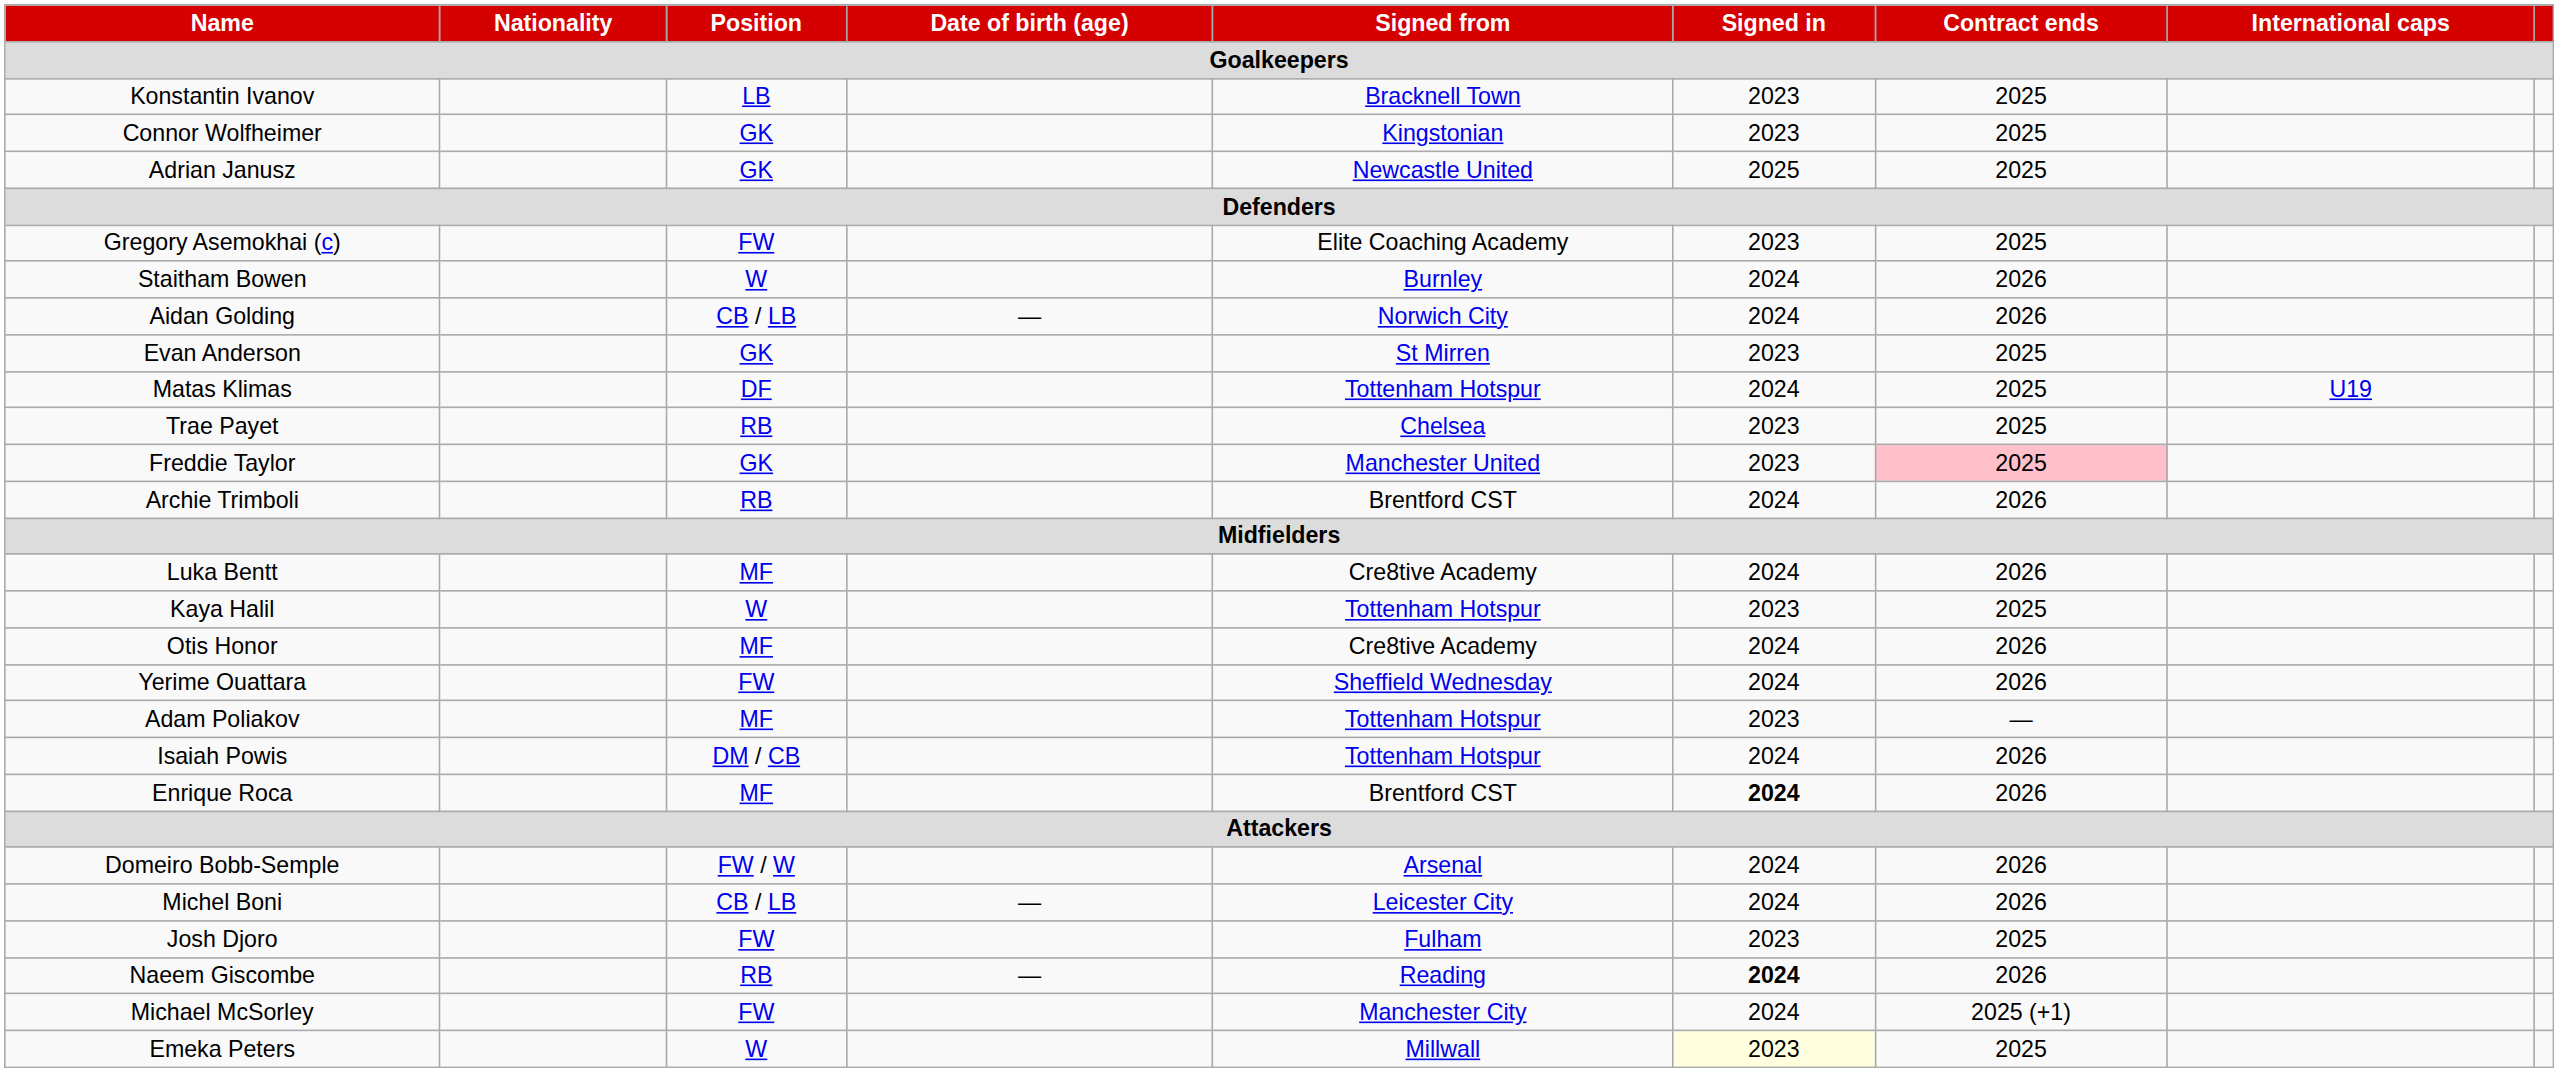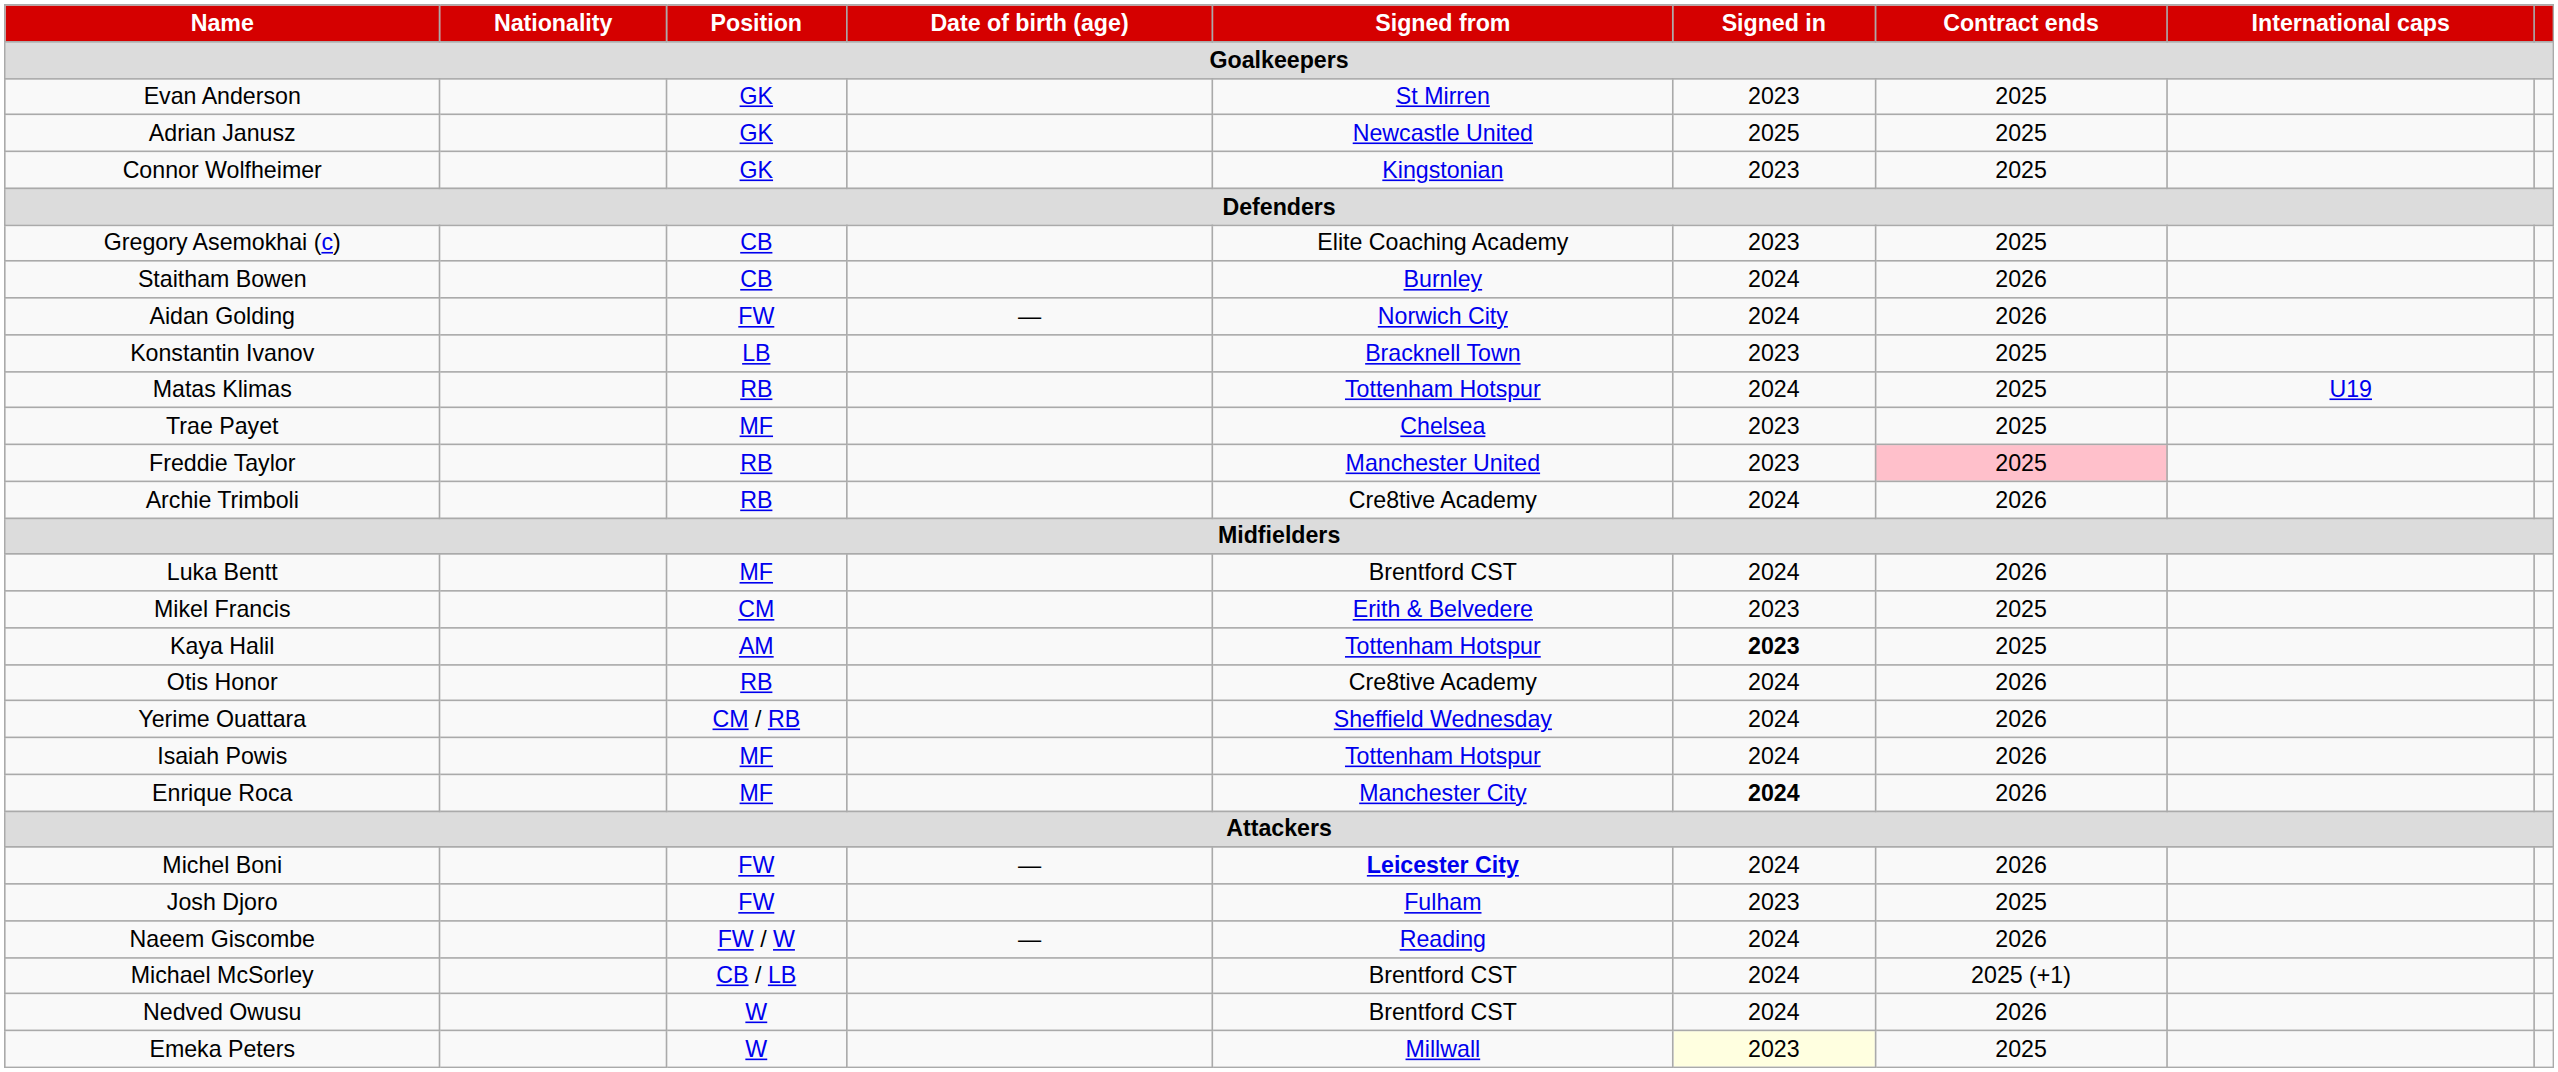 <table class="wikitable" style="text-align:center; font-size:90%; width:100%">
 <tr>
 <th style="background:#d50000; color:white; text-align:center;">Name</th>
 <th style="background:#d50000; color:white; text-align:center;">Nationality</th>
 <th style="background:#d50000; color:white; text-align:center;">Position</th>
 <th style="background:#d50000; color:white; text-align:center;">Date of birth (age)</th>
 <th style="background:#d50000; color:white; text-align:center;">Signed from</th>
 <th style="background:#d50000; color:white; text-align:center;">Signed in</th>
 <th style="background:#d50000; color:white; text-align:center;">Contract ends</th>
 <th style="background:#d50000; color:white; text-align:center;">International caps</th>
 <th style="background:#d50000; color:white; text-align:center;"></th>
 </tr>
 <tr>
 <th colspan="9" style="background:#dcdcdc; text-align:center;" ;>Goalkeepers</th>
 </tr>
 <tr>
-<td>Konstantin Ivanov</td>
-<td></td>
-<td><a href='#'>LB</a></td>
-<td></td>
-<td><a href='#'>Bracknell Town</a></td>
-<td>2023</td>
-<td>2025</td>
-<td></td>
-<td></td>
-</tr>
-<tr>
-<td>Connor Wolfheimer</td>
+<td>Evan Anderson</td>
 <td></td>
 <td><a href='#'>GK</a></td>
 <td></td>
-<td><a href='#'>Kingstonian</a></td>
+<td><a href='#'>St Mirren</a></td>
 <td>2023</td>
 <td>2025</td>
 <td></td>
 <td></td>
 </tr>
 <tr>
 <td>Adrian Janusz</td>
 <td></td>
 <td><a href='#'>GK</a></td>
 <td></td>
 <td><a href='#'>Newcastle United</a></td>
 <td>2025</td>
 <td>2025</td>
 <td></td>
 <td></td>
 </tr>
 <tr>
+<td>Connor Wolfheimer</td>
+<td></td>
+<td><a href='#'>GK</a></td>
+<td></td>
+<td><a href='#'>Kingstonian</a></td>
+<td>2023</td>
+<td>2025</td>
+<td></td>
+<td></td>
+</tr>
+<tr>
 <th colspan="9" style="background:#dcdcdc; text-align:center;" ;>Defenders</th>
 </tr>
 <tr>
 <td>Gregory Asemokhai (<a href='#'>c</a>)</td>
 <td></td>
-<td><a href='#'>FW</a></td>
+<td><a href='#'>CB</a></td>
 <td></td>
 <td>Elite Coaching Academy</td>
 <td>2023</td>
 <td>2025</td>
 <td></td>
 <td></td>
 </tr>
 <tr>
 <td>Staitham Bowen</td>
 <td></td>
-<td><a href='#'>W</a></td>
+<td><a href='#'>CB</a></td>
 <td></td>
 <td><a href='#'>Burnley</a></td>
 <td>2024</td>
 <td>2026</td>
 <td></td>
 <td></td>
 </tr>
 <tr>
 <td>Aidan Golding</td>
 <td></td>
-<td><a href='#'>CB</a> / <a href='#'>LB</a></td>
+<td><a href='#'>FW</a></td>
 <td>—</td>
 <td><a href='#'>Norwich City</a></td>
 <td>2024</td>
 <td>2026</td>
 <td></td>
 <td></td>
 </tr>
 <tr>
-<td>Evan Anderson</td>
+<td>Konstantin Ivanov</td>
 <td></td>
-<td><a href='#'>GK</a></td>
+<td><a href='#'>LB</a></td>
 <td></td>
-<td><a href='#'>St Mirren</a></td>
+<td><a href='#'>Bracknell Town</a></td>
 <td>2023</td>
 <td>2025</td>
 <td></td>
 <td></td>
 </tr>
 <tr>
 <td>Matas Klimas</td>
 <td></td>
-<td><a href='#'>DF</a></td>
+<td><a href='#'>RB</a></td>
 <td></td>
 <td><a href='#'>Tottenham Hotspur</a></td>
 <td>2024</td>
 <td>2025</td>
 <td> <a href='#'>U19</a></td>
 <td></td>
 </tr>
 <tr>
 <td>Trae Payet</td>
 <td></td>
-<td><a href='#'>RB</a></td>
+<td><a href='#'>MF</a></td>
 <td></td>
 <td><a href='#'>Chelsea</a></td>
 <td>2023</td>
 <td>2025</td>
 <td></td>
 <td></td>
 </tr>
 <tr>
 <td>Freddie Taylor</td>
 <td></td>
-<td><a href='#'>GK</a></td>
+<td><a href='#'>RB</a></td>
 <td></td>
 <td><a href='#'>Manchester United</a></td>
 <td>2023</td>
 <td style="background: pink;">2025</td>
 <td></td>
 <td></td>
 </tr>
 <tr>
 <td>Archie Trimboli</td>
 <td></td>
 <td><a href='#'>RB</a></td>
 <td></td>
-<td>Brentford CST</td>
+<td>Cre8tive Academy</td>
 <td>2024</td>
 <td>2026</td>
 <td></td>
 <td></td>
 </tr>
 <tr>
 <th colspan="9" style="background:#dcdcdc; text-align:center;" ;>Midfielders</th>
 </tr>
 <tr>
 <td>Luka Bentt</td>
 <td></td>
 <td><a href='#'>MF</a></td>
 <td></td>
-<td>Cre8tive Academy</td>
+<td>Brentford CST</td>
 <td>2024</td>
 <td>2026</td>
 <td></td>
 <td></td>
 </tr>
 <tr>
+<td>Mikel Francis</td>
+<td></td>
+<td><a href='#'>CM</a></td>
+<td></td>
+<td><a href='#'>Erith & Belvedere</a></td>
+<td>2023</td>
+<td>2025</td>
+<td></td>
+<td></td>
+</tr>
+<tr>
 <td>Kaya Halil</td>
 <td></td>
-<td><a href='#'>W</a></td>
+<td><a href='#'>AM</a></td>
 <td></td>
 <td><a href='#'>Tottenham Hotspur</a></td>
-<td>2023</td>
+<td><strong>2023</strong></td>
 <td>2025</td>
 <td></td>
 <td></td>
 </tr>
 <tr>
 <td>Otis Honor</td>
 <td></td>
-<td><a href='#'>MF</a></td>
+<td><a href='#'>RB</a></td>
 <td></td>
 <td>Cre8tive Academy</td>
 <td>2024</td>
 <td>2026</td>
 <td></td>
 <td></td>
 </tr>
 <tr>
 <td>Yerime Ouattara</td>
 <td></td>
-<td><a href='#'>FW</a></td>
+<td><a href='#'>CM</a> / <a href='#'>RB</a></td>
 <td></td>
 <td><a href='#'>Sheffield Wednesday</a></td>
 <td>2024</td>
 <td>2026</td>
 <td></td>
 <td></td>
 </tr>
 <tr>
-<td>Adam Poliakov</td>
+<td>Isaiah Powis</td>
 <td></td>
 <td><a href='#'>MF</a></td>
-<td></td>
-<td><a href='#'>Tottenham Hotspur</a></td>
-<td>2023</td>
-<td>—</td>
-<td></td>
-<td></td>
-</tr>
-<tr>
-<td>Isaiah Powis</td>
-<td></td>
-<td><a href='#'>DM</a> / <a href='#'>CB</a></td>
 <td></td>
 <td><a href='#'>Tottenham Hotspur</a></td>
 <td>2024</td>
 <td>2026</td>
 <td></td>
 <td></td>
 </tr>
 <tr>
 <td>Enrique Roca</td>
 <td></td>
 <td><a href='#'>MF</a></td>
 <td></td>
-<td>Brentford CST</td>
+<td><a href='#'>Manchester City</a></td>
 <td><strong>2024</strong></td>
 <td>2026</td>
 <td></td>
 <td></td>
 </tr>
 <tr>
 <th colspan="9" style="background:#dcdcdc; text-align:center;" ;>Attackers</th>
 </tr>
 <tr>
-<td>Domeiro Bobb-Semple</td>
-<td></td>
-<td><a href='#'>FW</a> / <a href='#'>W</a></td>
-<td></td>
-<td><a href='#'>Arsenal</a></td>
-<td>2024</td>
-<td>2026</td>
-<td></td>
-<td></td>
-</tr>
-<tr>
 <td>Michel Boni</td>
 <td></td>
-<td><a href='#'>CB</a> / <a href='#'>LB</a></td>
+<td><a href='#'>FW</a></td>
 <td>—</td>
-<td><a href='#'>Leicester City</a></td>
+<td><strong><a href='#'>Leicester City</a></strong></td>
 <td>2024</td>
 <td>2026</td>
 <td></td>
 <td></td>
 </tr>
 <tr>
 <td>Josh Djoro</td>
 <td></td>
 <td><a href='#'>FW</a></td>
 <td></td>
 <td><a href='#'>Fulham</a></td>
 <td>2023</td>
 <td>2025</td>
 <td></td>
 <td></td>
 </tr>
 <tr>
 <td>Naeem Giscombe</td>
 <td></td>
-<td><a href='#'>RB</a></td>
+<td><a href='#'>FW</a> / <a href='#'>W</a></td>
 <td>—</td>
 <td><a href='#'>Reading</a></td>
-<td><strong>2024</strong></td>
+<td>2024</td>
 <td>2026</td>
 <td></td>
 <td></td>
 </tr>
 <tr>
 <td>Michael McSorley</td>
 <td></td>
-<td><a href='#'>FW</a></td>
+<td><a href='#'>CB</a> / <a href='#'>LB</a></td>
 <td></td>
-<td><a href='#'>Manchester City</a></td>
+<td>Brentford CST</td>
 <td>2024</td>
 <td>2025 (+1)</td>
+<td></td>
+<td></td>
+</tr>
+<tr>
+<td>Nedved Owusu</td>
+<td></td>
+<td><a href='#'>W</a></td>
+<td></td>
+<td>Brentford CST</td>
+<td>2024</td>
+<td>2026</td>
 <td></td>
 <td></td>
 </tr>
 <tr>
 <td>Emeka Peters</td>
 <td></td>
 <td><a href='#'>W</a></td>
 <td></td>
 <td><a href='#'>Millwall</a></td>
 <td style="background: lightyellow;">2023</td>
 <td>2025</td>
 <td></td>
 <td></td>
 </tr>
 </table>
